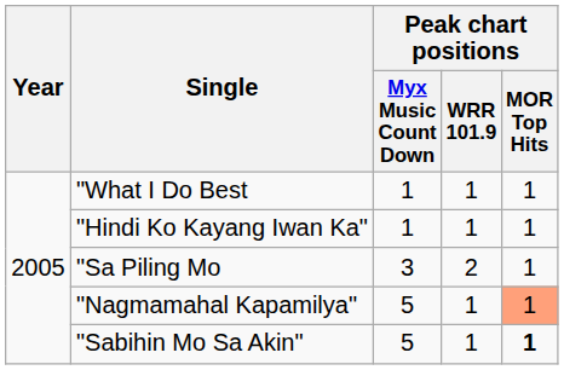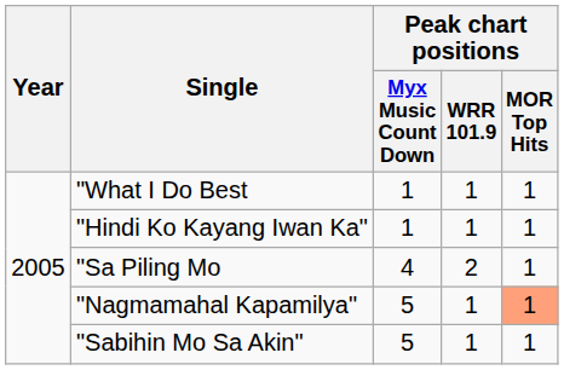 <table class="wikitable" style="text-align:center;">
 <tr>
 <th rowspan=2>Year</th>
 <th rowspan=2>Single</th>
 <th colspan=3>Peak chart positions</th>
 </tr>
 <tr style="font-size:smaller;">
 <th width=30><a href='#'>Myx</a> Music Count Down</th>
 <th width=30>WRR 101.9</th>
 <th width=30>MOR Top Hits</th>
 </tr>
 <tr>
 <td rowspan="5">2005</td>
 <td style="text-align:left;">"What I Do Best</td>
 <td>1</td>
 <td>1</td>
 <td>1</td>
 </tr>
 <tr>
 <td style="text-align:left;">"Hindi Ko Kayang Iwan Ka"</td>
 <td>1</td>
 <td>1</td>
 <td>1</td>
 </tr>
 <tr>
 <td style="text-align:left;">"Sa Piling Mo</td>
-<td>3</td>
+<td>4</td>
 <td>2</td>
 <td>1</td>
 </tr>
 <tr>
 <td style="text-align:left;">"Nagmamahal Kapamilya"</td>
 <td>5</td>
 <td>1</td>
 <td style="background: lightsalmon;">1</td>
 </tr>
 <tr>
 <td style="text-align:left;">"Sabihin Mo Sa Akin"</td>
 <td>5</td>
 <td>1</td>
-<td><strong>1</strong></td>
+<td>1</td>
 </tr>
 </table>
